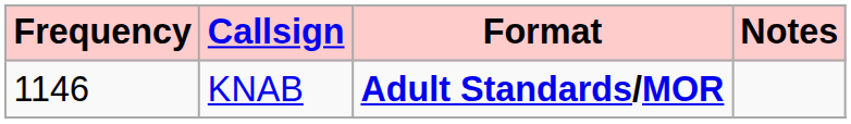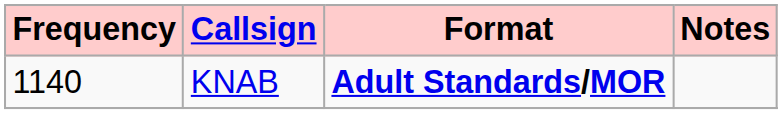 <table class="wikitable">
 <tr>
 <th style="background:#ffcccc;">Frequency</th>
 <th style="background:#ffcccc;"><a href='#'>Callsign</a></th>
 <th style="background:#ffcccc;">Format</th>
 <th style="background:#ffcccc;">Notes</th>
 </tr>
 <tr>
-<td>1146</td>
+<td>1140</td>
 <td><a href='#'>KNAB</a></td>
 <td><strong><a href='#'>Adult Standards</a>/<a href='#'>MOR</a></strong></td>
 <td></td>
 </tr>
 <tr>
 </tr>
 </table>
